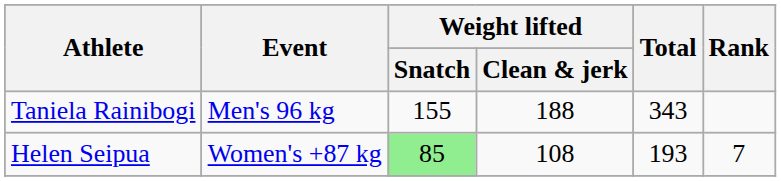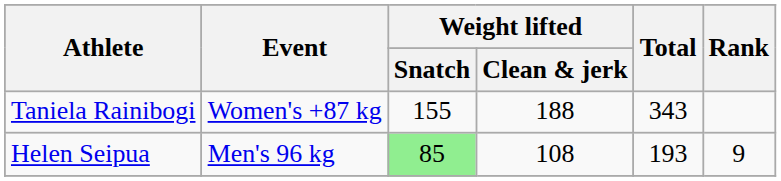 <table class=wikitable style="text-align:center; font-size:90%">
 <tr>
 <th rowspan="2">Athlete</th>
 <th rowspan="2">Event</th>
 <th colspan="2">Weight lifted</th>
 <th rowspan="2">Total</th>
 <th rowspan="2">Rank</th>
 </tr>
 <tr>
 <th>Snatch</th>
 <th>Clean & jerk</th>
 </tr>
 <tr>
 <td align=left><a href='#'>Taniela Rainibogi</a></td>
-<td align=left><a href='#'>Men's 96 kg</a></td>
+<td align=left><a href='#'>Women's +87 kg</a></td>
 <td>155</td>
 <td>188</td>
 <td>343</td>
 <td></td>
 </tr>
 <tr>
 <td align=left><a href='#'>Helen Seipua</a></td>
-<td align=left><a href='#'>Women's +87 kg</a></td>
+<td align=left><a href='#'>Men's 96 kg</a></td>
 <td style="background: lightgreen;">85</td>
 <td>108</td>
 <td>193</td>
-<td>7</td>
+<td>9</td>
 </tr>
 </table>
